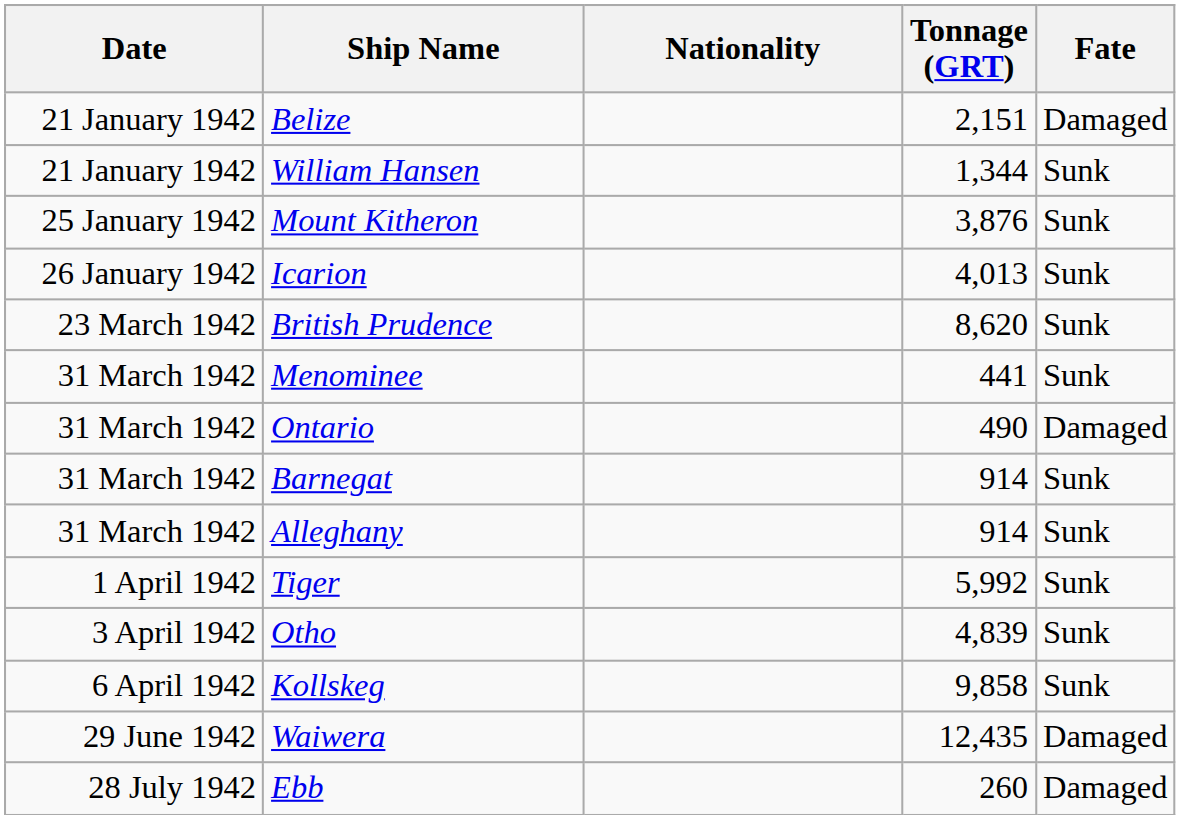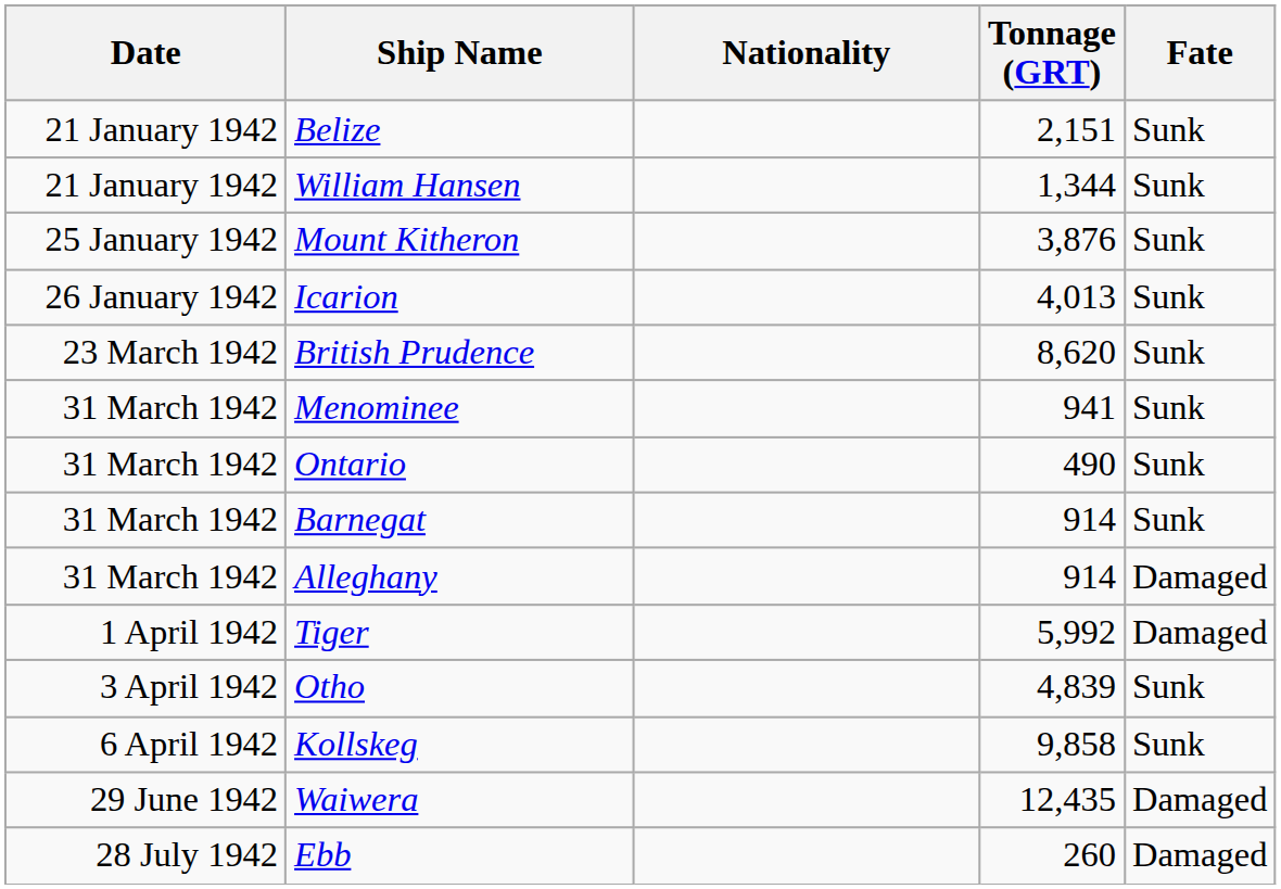 <table class="wikitable sortable">
 <tr>
 <th width="120px">Date</th>
 <th width="150px">Ship Name</th>
 <th width="150px">Nationality</th>
 <th width="25px">Tonnage<br>(<a href='#'>GRT</a>)</th>
 <th width="50px">Fate</th>
 </tr>
 <tr>
 <td align="right">21 January 1942</td>
 <td align="left"><a href='#'><em>Belize</em></a></td>
 <td align="left"></td>
 <td align="right">2,151</td>
-<td align="left">Damaged</td>
+<td align="left">Sunk</td>
 </tr>
 <tr>
 <td align="right">21 January 1942</td>
 <td align="left"><a href='#'><em>William Hansen</em></a></td>
 <td align="left"></td>
 <td align="right">1,344</td>
 <td align="left">Sunk</td>
 </tr>
 <tr>
 <td align="right">25 January 1942</td>
 <td align="left"><a href='#'><em>Mount Kitheron</em></a></td>
 <td align="left"></td>
 <td align="right">3,876</td>
 <td align="left">Sunk</td>
 </tr>
 <tr>
 <td align="right">26 January 1942</td>
 <td align="left"><a href='#'><em>Icarion</em></a></td>
 <td align="left"></td>
 <td align="right">4,013</td>
 <td align="left">Sunk</td>
 </tr>
 <tr>
 <td align="right">23 March 1942</td>
 <td align="left"><a href='#'><em>British Prudence</em></a></td>
 <td align="left"></td>
 <td align="right">8,620</td>
 <td align="left">Sunk</td>
 </tr>
 <tr>
 <td align="right">31 March 1942</td>
 <td align="left"><a href='#'><em>Menominee</em></a></td>
 <td align="left"></td>
-<td align="right">441</td>
+<td align="right">941</td>
 <td align="left">Sunk</td>
 </tr>
 <tr>
 <td align="right">31 March 1942</td>
 <td align="left"><a href='#'><em>Ontario</em></a></td>
 <td align="left"></td>
 <td align="right">490</td>
-<td align="left">Damaged</td>
+<td align="left">Sunk</td>
 </tr>
 <tr>
 <td align="right">31 March 1942</td>
 <td align="left"><a href='#'><em>Barnegat</em></a></td>
 <td align="left"></td>
 <td align="right">914</td>
 <td align="left">Sunk</td>
 </tr>
 <tr>
 <td align="right">31 March 1942</td>
 <td align="left"><a href='#'><em>Alleghany</em></a></td>
 <td align="left"></td>
 <td align="right">914</td>
-<td align="left">Sunk</td>
+<td align="left">Damaged</td>
 </tr>
 <tr>
 <td align="right">1 April 1942</td>
 <td align="left"><a href='#'><em>Tiger</em></a></td>
 <td align="left"></td>
 <td align="right">5,992</td>
-<td align="left">Sunk</td>
+<td align="left">Damaged</td>
 </tr>
 <tr>
 <td align="right">3 April 1942</td>
 <td align="left"><a href='#'><em>Otho</em></a></td>
 <td align="left"></td>
 <td align="right">4,839</td>
 <td align="left">Sunk</td>
 </tr>
 <tr>
 <td align="right">6 April 1942</td>
 <td align="left"><a href='#'><em>Kollskeg</em></a></td>
 <td align="left"></td>
 <td align="right">9,858</td>
 <td align="left">Sunk</td>
 </tr>
 <tr>
 <td align="right">29 June 1942</td>
 <td align="left"><a href='#'><em>Waiwera</em></a></td>
 <td align="left"></td>
 <td align="right">12,435</td>
 <td align="left">Damaged</td>
 </tr>
 <tr>
 <td align="right">28 July 1942</td>
 <td align="left"><a href='#'><em>Ebb</em></a></td>
 <td align="left"></td>
 <td align="right">260</td>
 <td align="left">Damaged</td>
 </tr>
 </table>
